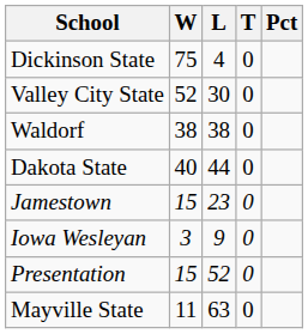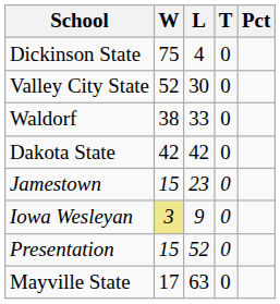 <table class="wikitable sortable" style="text-align:center">
 <tr>
 <th>School</th>
 <th>W</th>
 <th>L</th>
 <th>T</th>
 <th>Pct</th>
 </tr>
 <tr>
 <td style="text-align:left">Dickinson State</td>
 <td>75</td>
 <td>4</td>
 <td>0</td>
 <td></td>
 </tr>
 <tr>
 <td style="text-align:left">Valley City State</td>
 <td>52</td>
 <td>30</td>
 <td>0</td>
 <td></td>
 </tr>
 <tr>
 <td style="text-align:left">Waldorf</td>
 <td>38</td>
-<td>38</td>
+<td>33</td>
 <td>0</td>
 <td></td>
 </tr>
 <tr>
 <td style="text-align:left">Dakota State</td>
-<td>40</td>
-<td>44</td>
+<td>42</td>
+<td>42</td>
 <td>0</td>
 <td></td>
 </tr>
 <tr style="font-style: italic;">
 <td style="text-align:left">Jamestown</td>
 <td>15</td>
 <td>23</td>
 <td>0</td>
 <td></td>
 </tr>
 <tr style="font-style: italic;">
 <td style="text-align:left">Iowa Wesleyan</td>
-<td>3</td>
+<td style="background: khaki;">3</td>
 <td>9</td>
 <td>0</td>
 <td></td>
 </tr>
 <tr style="font-style: italic;">
 <td style="text-align:left">Presentation</td>
 <td>15</td>
 <td>52</td>
 <td>0</td>
 <td></td>
 </tr>
 <tr>
 <td style="text-align:left">Mayville State</td>
-<td>11</td>
+<td>17</td>
 <td>63</td>
 <td>0</td>
 <td></td>
 </tr>
 </table>
